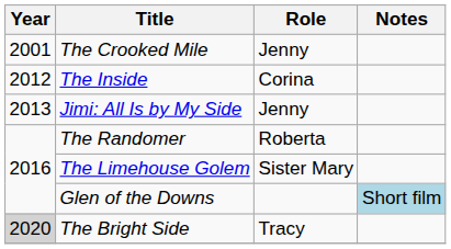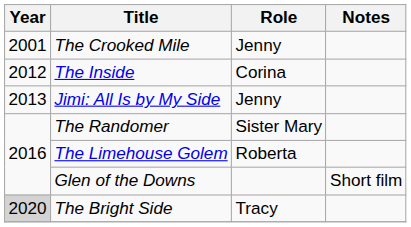 <table class="wikitable unsortable">
 <tr>
 <th>Year</th>
 <th>Title</th>
 <th>Role</th>
 <th>Notes</th>
 </tr>
 <tr>
 <td>2001</td>
 <td><em>The Crooked Mile</em></td>
 <td>Jenny</td>
 <td></td>
 </tr>
 <tr>
 <td>2012</td>
 <td><em><a href='#'>The Inside</a></em></td>
 <td>Corina</td>
 <td></td>
 </tr>
 <tr>
 <td>2013</td>
 <td><em><a href='#'>Jimi: All Is by My Side</a></em></td>
 <td>Jenny</td>
 <td></td>
 </tr>
 <tr>
 <td rowspan="3">2016</td>
 <td><em>The Randomer</em></td>
-<td>Roberta</td>
+<td>Sister Mary</td>
 <td></td>
 </tr>
 <tr>
 <td><em><a href='#'>The Limehouse Golem</a></em></td>
-<td>Sister Mary</td>
+<td>Roberta</td>
 <td></td>
 </tr>
 <tr>
 <td><em>Glen of the Downs</em></td>
 <td></td>
-<td style="background: lightblue;">Short film</td>
+<td>Short film</td>
 </tr>
 <tr>
 <td style="background: lightgrey;">2020</td>
 <td><em>The Bright Side</em></td>
 <td>Tracy</td>
 <td></td>
 </tr>
 <tr>
 </tr>
 </table>
